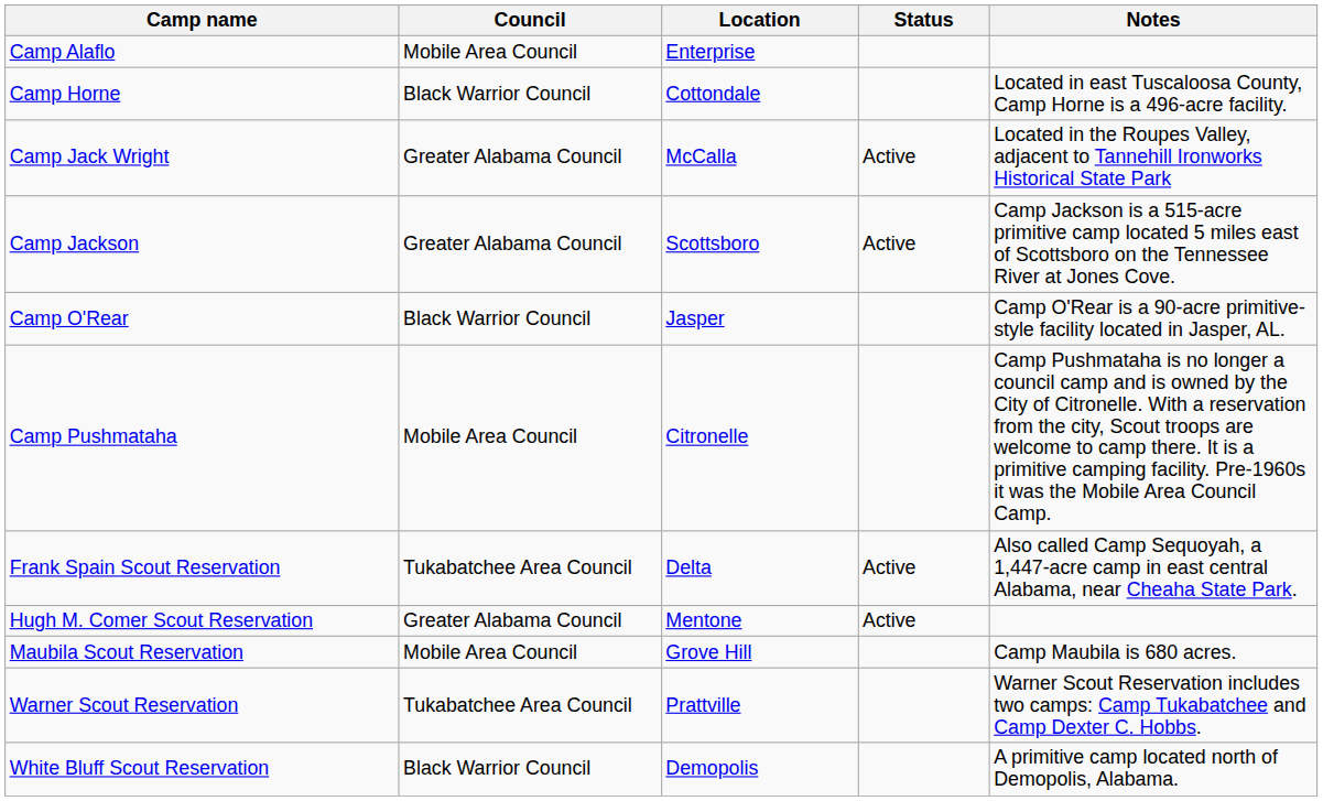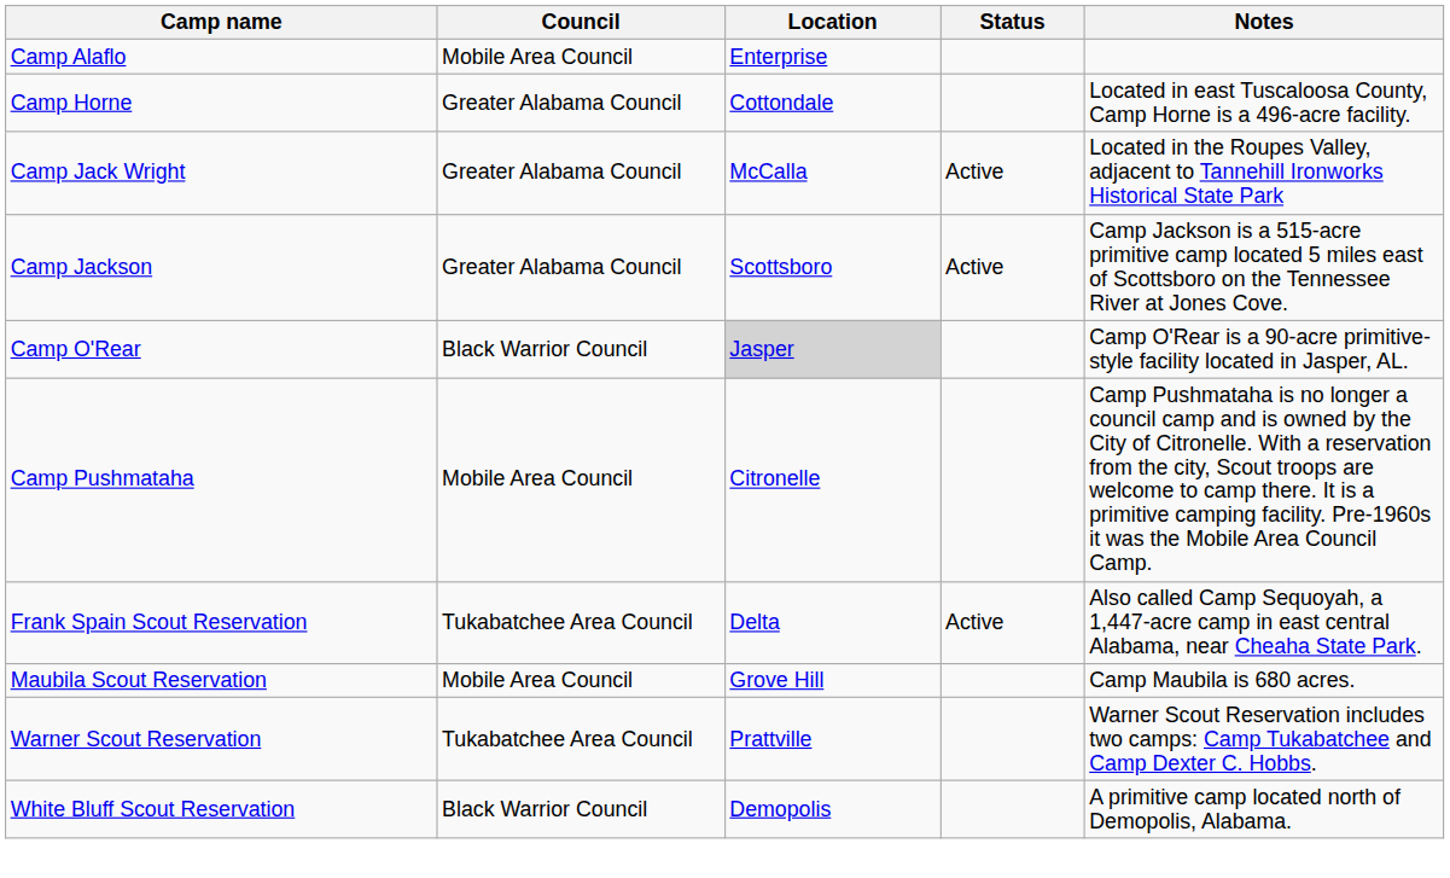 <table class="wikitable sortable" border="1" width="85%">
 <tr>
 <th scope="col" width="30%">Camp name</th>
 <th scope="col" width="20%">Council</th>
 <th scope="col" width="15%">Location</th>
 <th scope="col" width="10%">Status</th>
 <th scope="col" width="25%"  class="unsortable">Notes</th>
 </tr>
 <tr>
 <td><a href='#'>Camp Alaflo</a></td>
 <td>Mobile Area Council</td>
 <td><a href='#'>Enterprise</a></td>
 <td></td>
 <td></td>
 </tr>
 <tr>
 <td><a href='#'>Camp Horne</a></td>
-<td>Black Warrior Council</td>
+<td>Greater Alabama Council</td>
 <td><a href='#'>Cottondale</a></td>
 <td></td>
 <td>Located in east Tuscaloosa County, Camp Horne is a 496-acre facility.</td>
 </tr>
 <tr>
 <td><a href='#'>Camp Jack Wright</a></td>
 <td>Greater Alabama Council</td>
 <td><a href='#'>McCalla</a></td>
 <td>Active</td>
 <td>Located in the Roupes Valley, adjacent to <a href='#'>Tannehill Ironworks Historical State Park</a></td>
 </tr>
 <tr>
 <td><a href='#'>Camp Jackson</a></td>
 <td>Greater Alabama Council</td>
 <td><a href='#'>Scottsboro</a></td>
 <td>Active</td>
 <td>Camp Jackson is a 515-acre primitive camp located 5 miles east of Scottsboro on the Tennessee River at Jones Cove.</td>
 </tr>
 <tr>
 <td><a href='#'>Camp O'Rear</a></td>
 <td>Black Warrior Council</td>
-<td><a href='#'>Jasper</a></td>
+<td style="background: lightgrey;"><a href='#'>Jasper</a></td>
 <td> </td>
 <td>Camp O'Rear is a 90-acre primitive-style facility located in Jasper, AL.</td>
 </tr>
 <tr>
 <td><a href='#'>Camp Pushmataha</a></td>
 <td>Mobile Area Council</td>
 <td><a href='#'>Citronelle</a></td>
 <td></td>
 <td>Camp Pushmataha is no longer a council camp and is owned by the City of Citronelle. With a reservation from the city, Scout troops are welcome to camp there. It is a primitive camping facility. Pre-1960s it was the Mobile Area Council Camp.</td>
 </tr>
 <tr>
 <td><a href='#'>Frank Spain Scout Reservation</a></td>
 <td>Tukabatchee Area Council</td>
 <td><a href='#'>Delta</a></td>
 <td>Active</td>
 <td>Also called Camp Sequoyah, a 1,447-acre camp in east central Alabama, near <a href='#'>Cheaha State Park</a>.</td>
-</tr>
-<tr>
-<td><a href='#'>Hugh M. Comer Scout Reservation</a></td>
-<td>Greater Alabama Council</td>
-<td><a href='#'>Mentone</a></td>
-<td>Active</td>
-<td></td>
 </tr>
 <tr>
 <td><a href='#'>Maubila Scout Reservation</a></td>
 <td>Mobile Area Council</td>
 <td><a href='#'>Grove Hill</a></td>
 <td></td>
 <td>Camp Maubila is 680 acres.</td>
 </tr>
 <tr>
 <td><a href='#'>Warner Scout Reservation</a></td>
 <td>Tukabatchee Area Council</td>
 <td><a href='#'>Prattville</a></td>
 <td></td>
 <td>Warner Scout Reservation includes two camps: <a href='#'>Camp Tukabatchee</a> and <a href='#'>Camp Dexter C. Hobbs</a>.</td>
 </tr>
 <tr>
 <td><a href='#'>White Bluff Scout Reservation</a></td>
 <td>Black Warrior Council</td>
 <td><a href='#'>Demopolis</a></td>
 <td> </td>
 <td>A primitive camp located north of Demopolis, Alabama.</td>
 </tr>
 </table>
